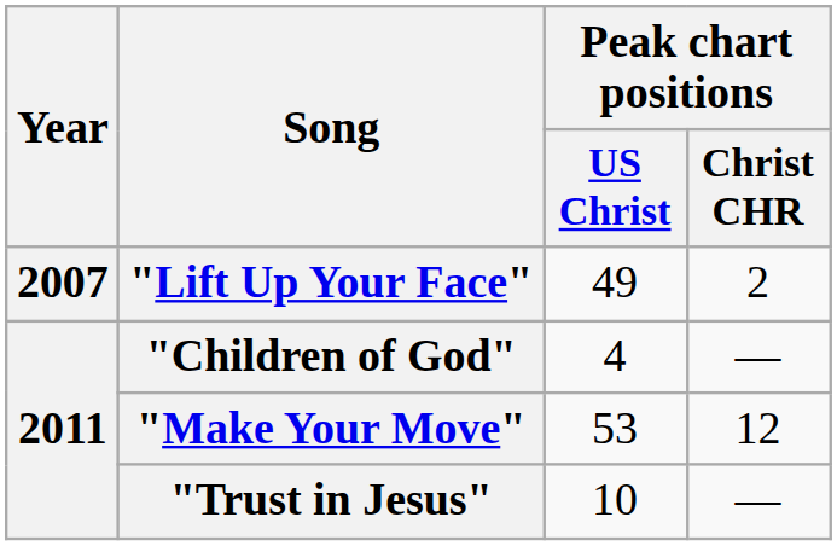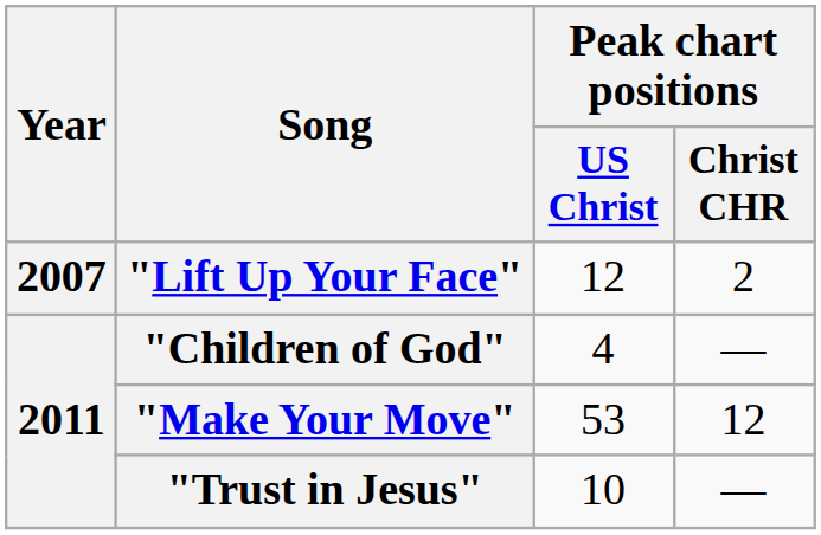 <table class="wikitable plainrowheaders" style="text-align:center;">
 <tr>
 <th scope="col" rowspan="2">Year</th>
 <th scope="col" rowspan="2">Song</th>
 <th scope="col" colspan="3">Peak chart positions</th>
 </tr>
 <tr>
 <th style="width:3em; font-size:90%"><a href='#'>US Christ</a><br></th>
 <th style="width:3em; font-size:90%">Christ CHR<br></th>
 </tr>
 <tr>
 <th scope="row">2007</th>
 <th scope="row">"<a href='#'>Lift Up Your Face</a>"</th>
-<td>49</td>
+<td>12</td>
 <td>2</td>
 </tr>
 <tr>
 <th scope="row" rowspan="3">2011</th>
 <th scope="row">"Children of God"</th>
 <td>4</td>
 <td>—</td>
 </tr>
 <tr>
 <th scope="row">"<a href='#'>Make Your Move</a>"</th>
 <td>53</td>
 <td>12</td>
 </tr>
 <tr>
 <th scope="row">"Trust in Jesus"</th>
 <td>10</td>
 <td>—</td>
 </tr>
 </table>
